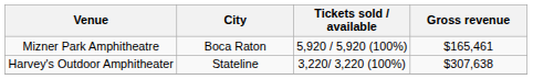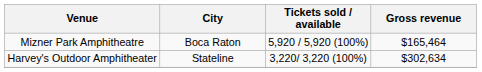 <table class="wikitable" style="text-align:center;">
 <tr>
 <th width="225">Venue</th>
 <th width="150">City</th>
 <th width="150">Tickets sold / available</th>
 <th width="150">Gross revenue</th>
 </tr>
 <tr>
 <td>Mizner Park Amphitheatre</td>
 <td>Boca Raton</td>
 <td>5,920 / 5,920 (100%)</td>
-<td>$165,461</td>
+<td>$165,464</td>
 </tr>
 <tr>
 <td>Harvey's Outdoor Amphitheater</td>
 <td>Stateline</td>
 <td>3,220/ 3,220 (100%)</td>
-<td>$307,638</td>
+<td>$302,634</td>
 </tr>
 <tr>
 </tr>
 </table>
